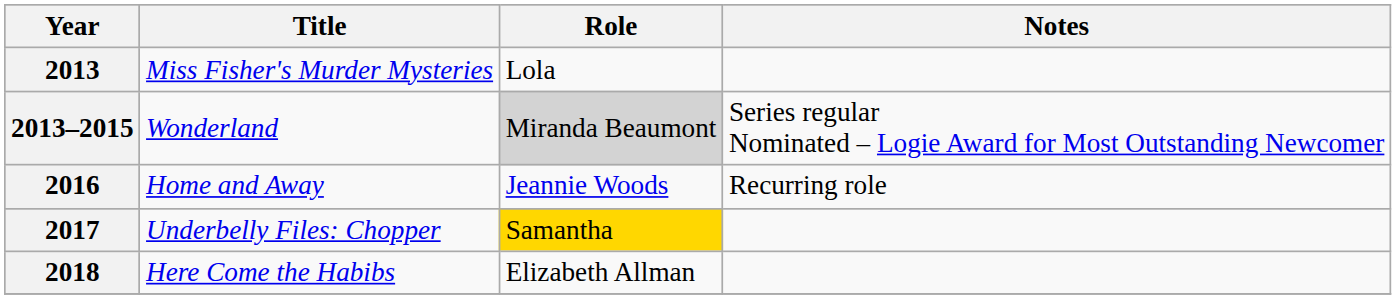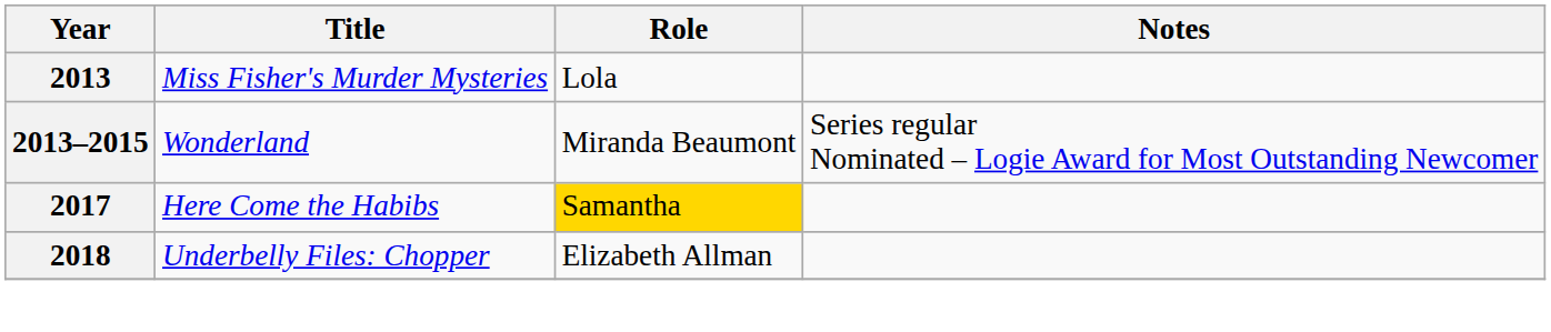 <table class="wikitable sortable plainrowheaders">
 <tr>
 <th scope="col">Year</th>
 <th scope="col">Title</th>
 <th scope="col">Role</th>
 <th scope="col" class="unsortable">Notes</th>
 </tr>
 <tr>
 <th scope="row">2013</th>
 <td><em><a href='#'>Miss Fisher's Murder Mysteries</a></em></td>
 <td>Lola</td>
 <td></td>
 </tr>
 <tr>
 <th scope="row">2013–2015</th>
 <td><em><a href='#'>Wonderland</a></em></td>
-<td style="background: lightgrey;">Miranda Beaumont</td>
+<td>Miranda Beaumont</td>
 <td>Series regular<br>Nominated – <a href='#'>Logie Award for Most Outstanding Newcomer</a></td>
 </tr>
 <tr>
-<th scope="row">2016</th>
-<td><em><a href='#'>Home and Away</a></em></td>
-<td><a href='#'>Jeannie Woods</a></td>
-<td>Recurring role</td>
-</tr>
-<tr>
 <th scope="row">2017</th>
-<td><em><a href='#'>Underbelly Files: Chopper</a></em></td>
+<td><em><a href='#'>Here Come the Habibs</a></em></td>
 <td style="background: gold;">Samantha</td>
 <td></td>
 </tr>
 <tr>
 <th scope="row">2018</th>
-<td><em><a href='#'>Here Come the Habibs</a></em></td>
+<td><em><a href='#'>Underbelly Files: Chopper</a></em></td>
 <td>Elizabeth Allman</td>
 <td></td>
 </tr>
 <tr>
 </tr>
 </table>
